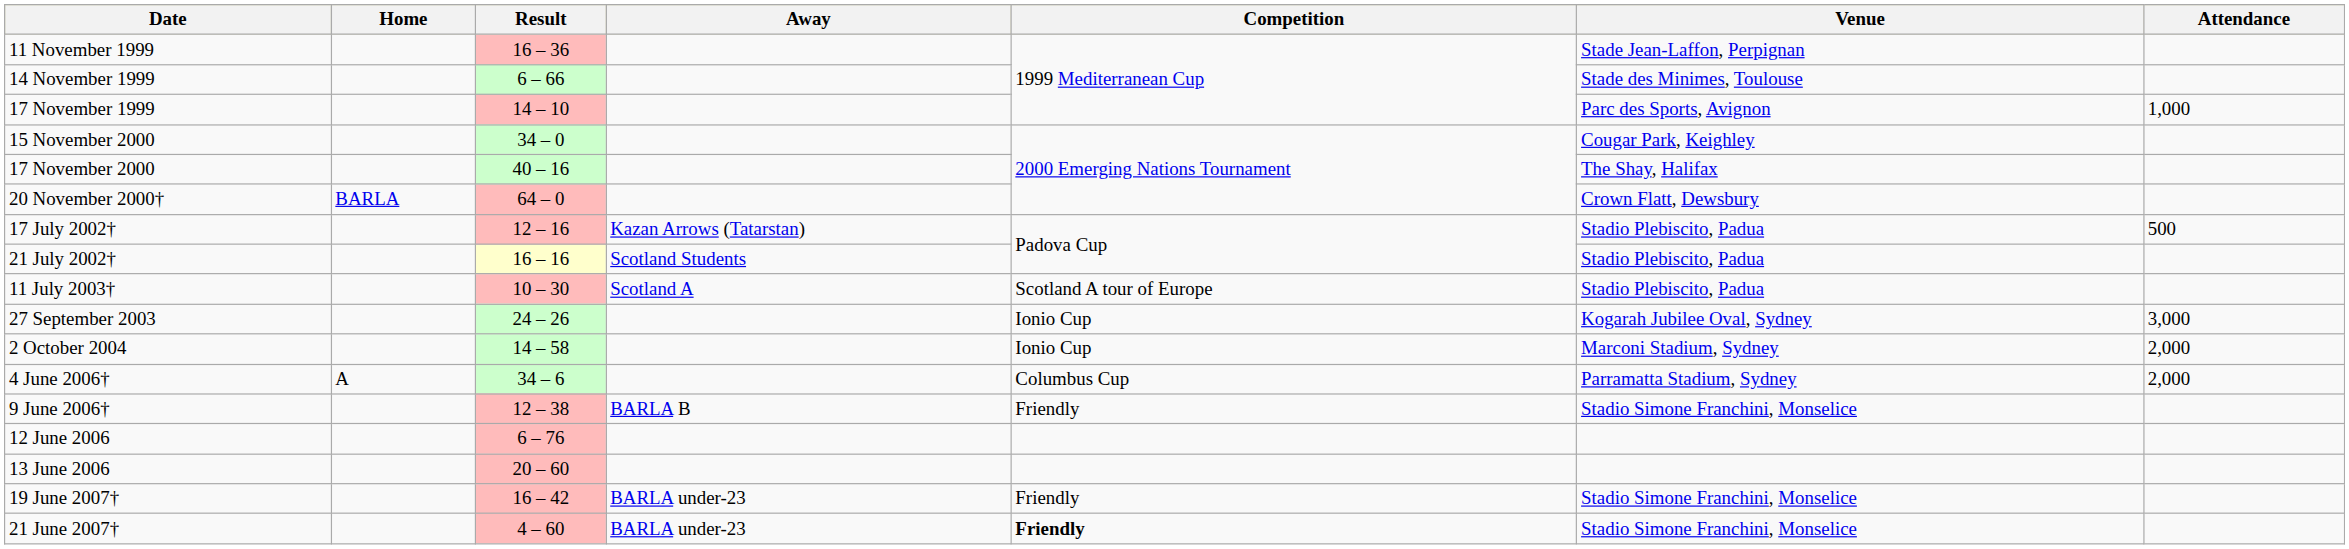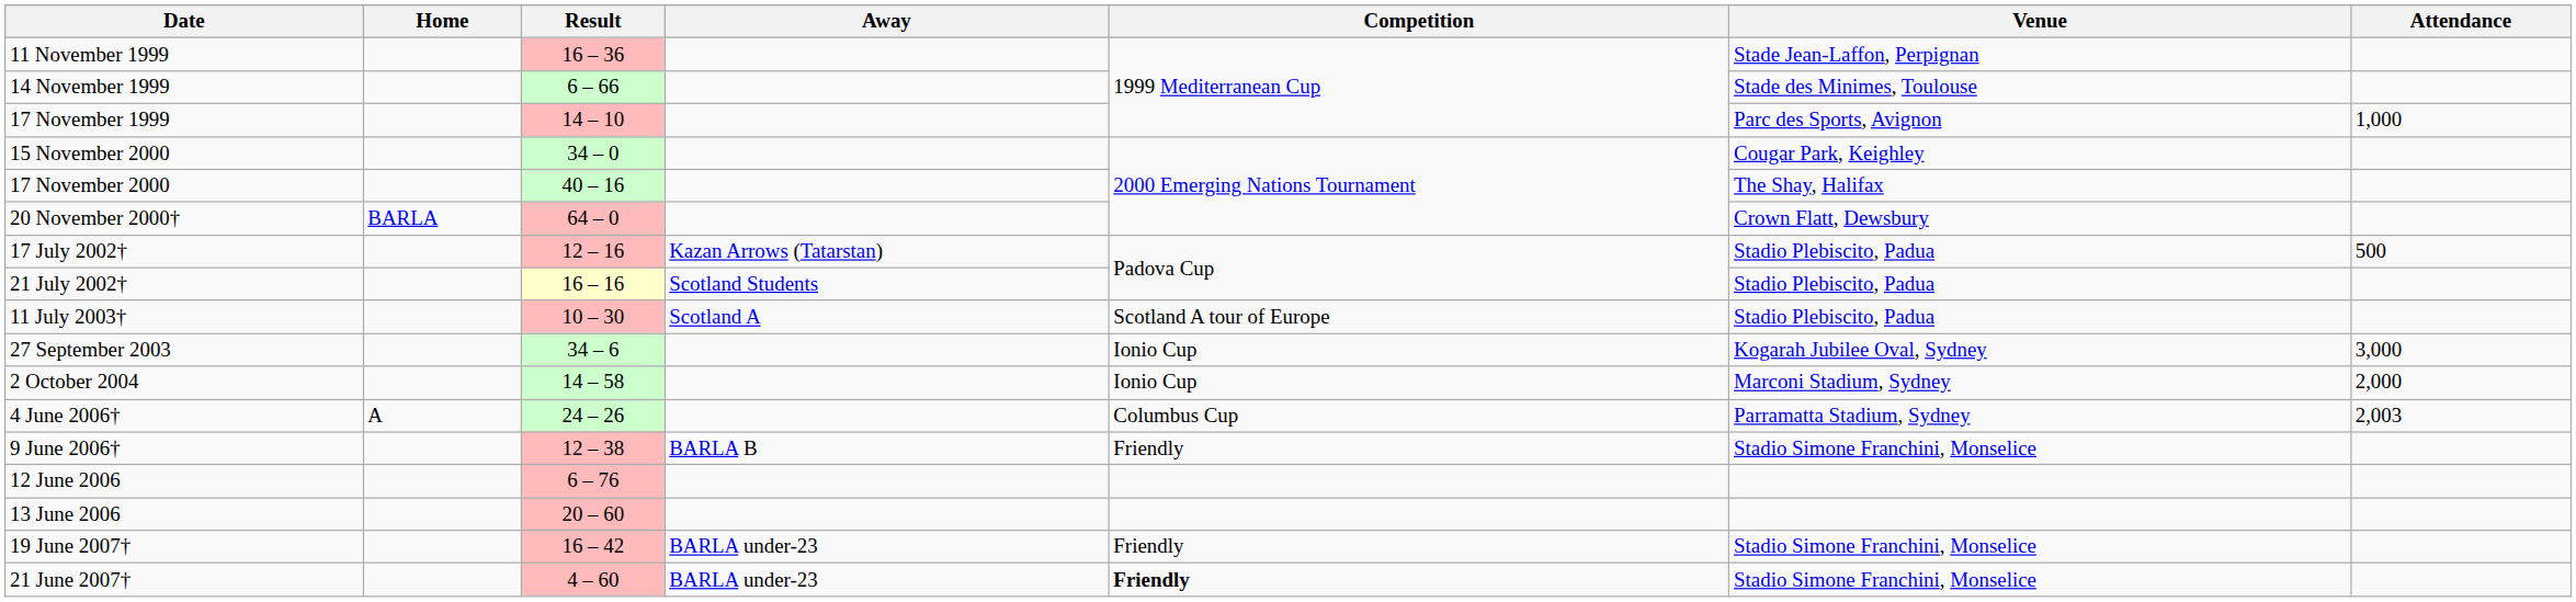 <table class="wikitable" width=100%>
 <tr bgcolor=#bdb76b>
 <th>Date</th>
 <th>Home</th>
 <th>Result</th>
 <th>Away</th>
 <th>Competition</th>
 <th>Venue</th>
 <th>Attendance</th>
 </tr>
 <tr>
 <td>11 November 1999</td>
 <td></td>
 <td style="text-align: center; background: #FFBBBB;">16 – 36</td>
 <td></td>
 <td rowspan=3>1999 <a href='#'>Mediterranean Cup</a></td>
 <td> <a href='#'>Stade Jean-Laffon</a>, <a href='#'>Perpignan</a></td>
 <td></td>
 </tr>
 <tr>
 <td>14 November 1999</td>
 <td></td>
 <td style="text-align: center; background: #CCFFCC;">6 – 66</td>
 <td></td>
 <td> <a href='#'>Stade des Minimes</a>, <a href='#'>Toulouse</a></td>
 <td></td>
 </tr>
 <tr>
 <td>17 November 1999</td>
 <td></td>
 <td style="text-align: center; background: #FFBBBB;">14 – 10</td>
 <td></td>
 <td><a href='#'>Parc des Sports</a>, <a href='#'>Avignon</a></td>
 <td>1,000</td>
 </tr>
 <tr>
 <td>15 November 2000</td>
 <td></td>
 <td style="text-align: center; background: #CCFFCC;">34 – 0</td>
 <td></td>
 <td rowspan=3><a href='#'>2000 Emerging Nations Tournament</a></td>
 <td> <a href='#'>Cougar Park</a>, <a href='#'>Keighley</a></td>
 <td></td>
 </tr>
 <tr>
 <td>17 November 2000</td>
 <td></td>
 <td style="text-align: center; background: #CCFFCC;">40 – 16</td>
 <td></td>
 <td> <a href='#'>The Shay</a>, <a href='#'>Halifax</a></td>
 <td></td>
 </tr>
 <tr>
 <td>20 November 2000†</td>
 <td> <a href='#'>BARLA</a></td>
 <td style="text-align: center; background: #FFBBBB;">64 – 0</td>
 <td></td>
 <td> <a href='#'>Crown Flatt</a>, <a href='#'>Dewsbury</a></td>
 <td></td>
 </tr>
 <tr>
 <td>17 July 2002†</td>
 <td></td>
 <td style="text-align: center; background: #FFBBBB;">12 – 16</td>
 <td><a href='#'>Kazan Arrows</a> (<a href='#'>Tatarstan</a>)</td>
 <td rowspan=2>Padova Cup</td>
 <td><a href='#'>Stadio Plebiscito</a>, <a href='#'>Padua</a></td>
 <td>500</td>
 </tr>
 <tr>
 <td>21 July 2002†</td>
 <td></td>
 <td style="text-align: center; background: #FFFFCC;">16 – 16</td>
 <td> <a href='#'>Scotland Students</a></td>
 <td><a href='#'>Stadio Plebiscito</a>, <a href='#'>Padua</a></td>
 <td></td>
 </tr>
 <tr>
 <td>11 July 2003†</td>
 <td></td>
 <td style="text-align: center; background: #FFBBBB;">10 – 30</td>
 <td> <a href='#'>Scotland A</a></td>
 <td>Scotland A tour of Europe</td>
 <td><a href='#'>Stadio Plebiscito</a>, <a href='#'>Padua</a></td>
 <td></td>
 </tr>
 <tr>
 <td>27 September 2003</td>
 <td></td>
-<td style="text-align: center; background: #CCFFCC;">24 – 26</td>
+<td style="text-align: center; background: #CCFFCC;">34 – 6</td>
 <td></td>
 <td>Ionio Cup</td>
 <td> <a href='#'>Kogarah Jubilee Oval</a>, <a href='#'>Sydney</a></td>
 <td>3,000</td>
 </tr>
 <tr>
 <td>2 October 2004</td>
 <td></td>
 <td style="text-align: center; background: #CCFFCC;">14 – 58</td>
 <td></td>
 <td>Ionio Cup</td>
 <td> <a href='#'>Marconi Stadium</a>, <a href='#'>Sydney</a></td>
 <td>2,000</td>
 </tr>
 <tr>
 <td>4 June 2006†</td>
 <td> A</td>
-<td style="text-align: center; background: #CCFFCC;">34 – 6</td>
+<td style="text-align: center; background: #CCFFCC;">24 – 26</td>
 <td></td>
 <td>Columbus Cup</td>
 <td> <a href='#'>Parramatta Stadium</a>, <a href='#'>Sydney</a></td>
-<td>2,000</td>
+<td>2,003</td>
 </tr>
 <tr>
 <td>9 June 2006†</td>
 <td></td>
 <td style="text-align: center; background: #FFBBBB;">12 – 38</td>
 <td> <a href='#'>BARLA</a> B</td>
 <td>Friendly</td>
 <td><a href='#'>Stadio Simone Franchini</a>, <a href='#'>Monselice</a></td>
 <td></td>
 </tr>
 <tr>
 <td>12 June 2006</td>
 <td></td>
 <td style="text-align: center; background: #FFBBBB;">6 – 76</td>
 <td></td>
 <td></td>
 <td></td>
 <td></td>
 </tr>
 <tr>
 <td>13 June 2006</td>
 <td></td>
 <td style="text-align: center; background: #FFBBBB;">20 – 60</td>
 <td></td>
 <td></td>
 <td></td>
 <td></td>
 </tr>
 <tr>
 <td>19 June 2007†</td>
 <td></td>
 <td style="text-align: center; background: #FFBBBB;">16 – 42</td>
 <td> <a href='#'>BARLA</a> under-23</td>
 <td>Friendly</td>
 <td><a href='#'>Stadio Simone Franchini</a>, <a href='#'>Monselice</a></td>
 <td></td>
 </tr>
 <tr>
 <td>21 June 2007†</td>
 <td></td>
 <td style="text-align: center; background: #FFBBBB;">4 – 60</td>
 <td> <a href='#'>BARLA</a> under-23</td>
 <td><strong>Friendly</strong></td>
 <td><a href='#'>Stadio Simone Franchini</a>, <a href='#'>Monselice</a></td>
 <td></td>
 </tr>
 </table>
